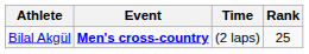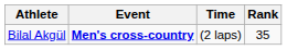 <table class=wikitable style="font-size:90%">
 <tr>
 <th>Athlete</th>
 <th>Event</th>
 <th>Time</th>
 <th>Rank</th>
 </tr>
 <tr align=center>
 <td align="left"><a href='#'>Bilal Akgül</a></td>
 <td align="left"><strong><a href='#'>Men's cross-country</a></strong></td>
 <td> (2 laps)</td>
-<td>25</td>
+<td>35</td>
 </tr>
 </table>
